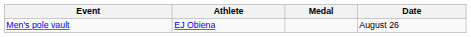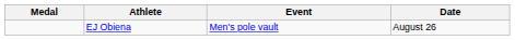 <table class="wikitable" style="font-size:90%" width=60%>
 <tr>
+<th>Medal</th>
+<th>Athlete</th>
 <th>Event</th>
-<th>Athlete</th>
-<th>Medal</th>
 <th>Date</th>
 </tr>
 <tr>
+<td></td>
+<td><a href='#'>EJ Obiena</a></td>
 <td><a href='#'>Men's pole vault</a></td>
-<td><a href='#'>EJ Obiena</a></td>
-<td></td>
 <td>August 26</td>
 </tr>
 </table>
